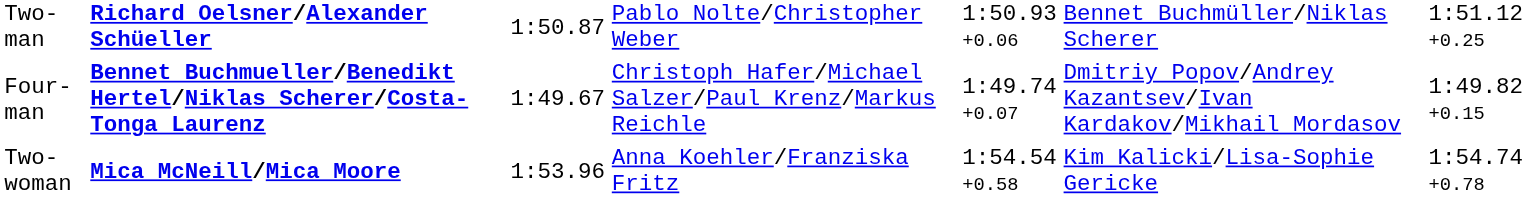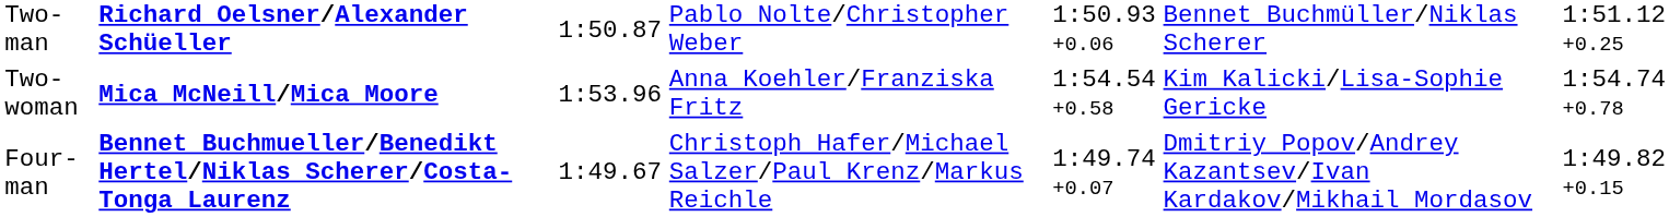 <table>
 <tr>
 <td>Two-man</td>
 <td><strong><a href='#'>Richard Oelsner</a>/<a href='#'>Alexander Schüeller</a><br><small></small></strong></td>
 <td>1:50.87</td>
 <td><a href='#'>Pablo Nolte</a>/<a href='#'>Christopher Weber</a><br><small></small></td>
 <td>1:50.93<br><small>+0.06</small></td>
 <td><a href='#'>Bennet Buchmüller</a>/<a href='#'>Niklas Scherer</a><br><small></small></td>
 <td>1:51.12<br><small>+0.25</small></td>
 </tr>
 <tr>
+<td>Two-woman</td>
+<td><strong><a href='#'>Mica McNeill</a>/<a href='#'>Mica Moore</a><br><small></small></strong></td>
+<td>1:53.96</td>
+<td><a href='#'>Anna Koehler</a>/<a href='#'>Franziska Fritz</a><br><small></small></td>
+<td>1:54.54<br><small>+0.58</small></td>
+<td><a href='#'>Kim Kalicki</a>/<a href='#'>Lisa-Sophie Gericke</a><br><small></small></td>
+<td>1:54.74<br><small>+0.78</small></td>
+</tr>
+<tr>
 <td>Four-man</td>
 <td><strong><a href='#'>Bennet Buchmueller</a>/<a href='#'>Benedikt Hertel</a>/<a href='#'>Niklas Scherer</a>/<a href='#'>Costa-Tonga Laurenz</a><br><small></small></strong></td>
 <td>1:49.67</td>
 <td><a href='#'>Christoph Hafer</a>/<a href='#'>Michael Salzer</a>/<a href='#'>Paul Krenz</a>/<a href='#'>Markus Reichle</a><br><small></small></td>
 <td>1:49.74<br><small>+0.07</small></td>
 <td><a href='#'>Dmitriy Popov</a>/<a href='#'>Andrey Kazantsev</a>/<a href='#'>Ivan Kardakov</a>/<a href='#'>Mikhail Mordasov</a><br><small></small></td>
 <td>1:49.82<br><small>+0.15</small></td>
 </tr>
-<tr>
-<td>Two-woman</td>
-<td><strong><a href='#'>Mica McNeill</a>/<a href='#'>Mica Moore</a><br><small></small></strong></td>
-<td>1:53.96</td>
-<td><a href='#'>Anna Koehler</a>/<a href='#'>Franziska Fritz</a><br><small></small></td>
-<td>1:54.54<br><small>+0.58</small></td>
-<td><a href='#'>Kim Kalicki</a>/<a href='#'>Lisa-Sophie Gericke</a><br><small></small></td>
-<td>1:54.74<br><small>+0.78</small></td>
-</tr>
 </table>
